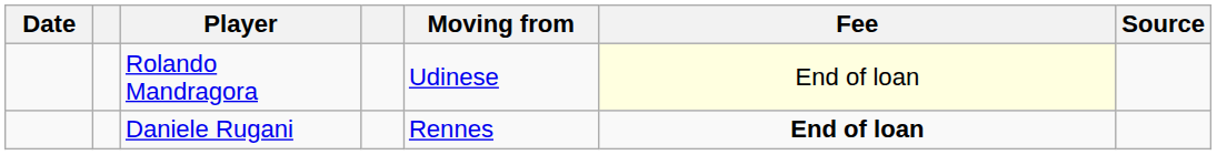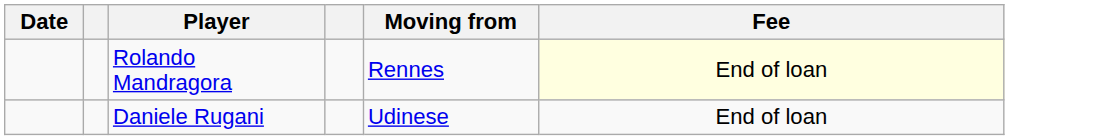 <table class="wikitable sortable">
 <tr>
 <th style="width:50px;">Date</th>
 <th style="width:10px;"></th>
 <th style="width:150px;">Player</th>
 <th style="width:20px;"></th>
 <th style="width:120px;">Moving from</th>
 <th style="width:330px;" class="unsortable">Fee</th>
-<th style="width:20px;">Source</th>
 </tr>
 <tr>
 <td></td>
 <td align=center></td>
 <td> <a href='#'>Rolando Mandragora</a></td>
 <td align="center"></td>
-<td align=left> <a href='#'>Udinese</a></td>
+<td align=left> <a href='#'>Rennes</a></td>
 <td align=center style="background: lightyellow;">End of loan</td>
-<td></td>
 </tr>
 <tr>
 <td></td>
 <td align=center></td>
 <td> <a href='#'>Daniele Rugani</a></td>
 <td align="center"></td>
-<td align=left> <a href='#'>Rennes</a></td>
-<td align=center><strong>End of loan</strong></td>
-<td></td>
+<td align=left> <a href='#'>Udinese</a></td>
+<td align=center>End of loan</td>
 </tr>
 </table>
